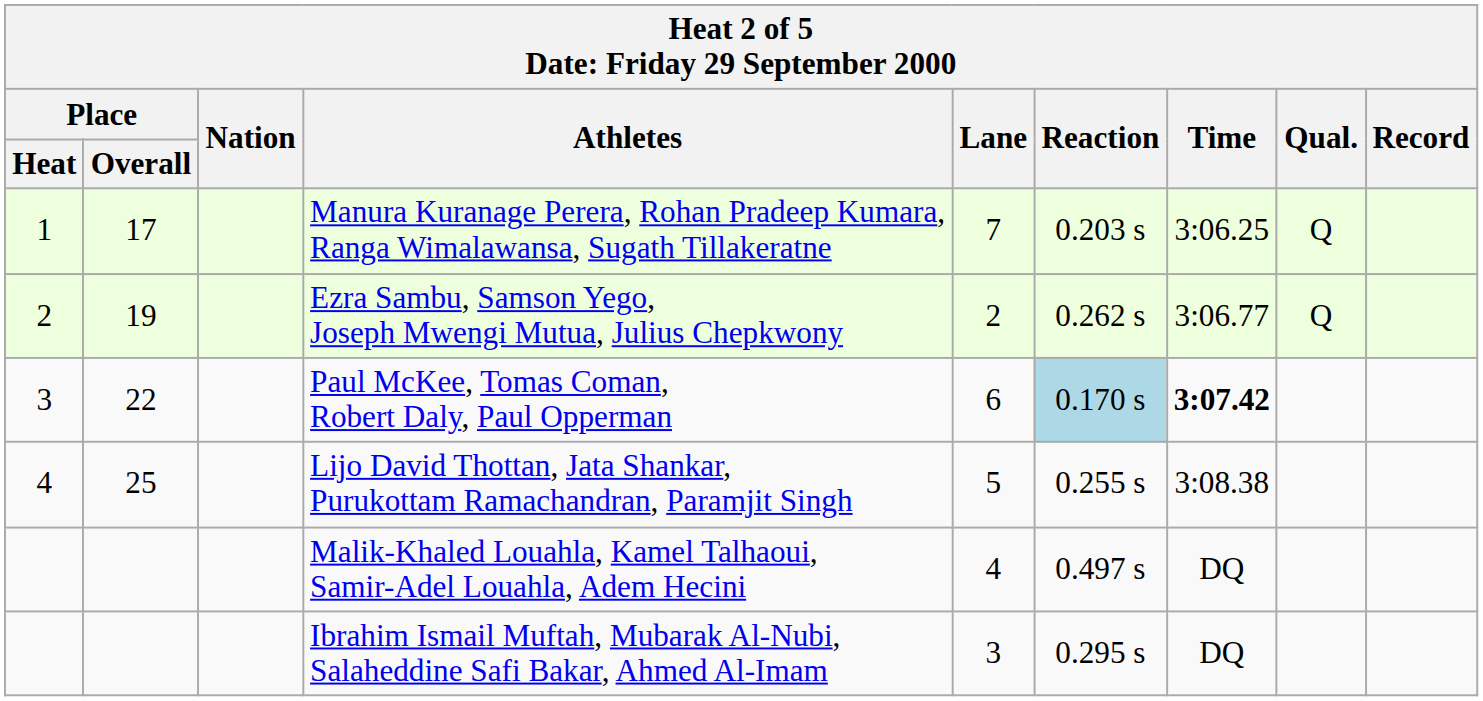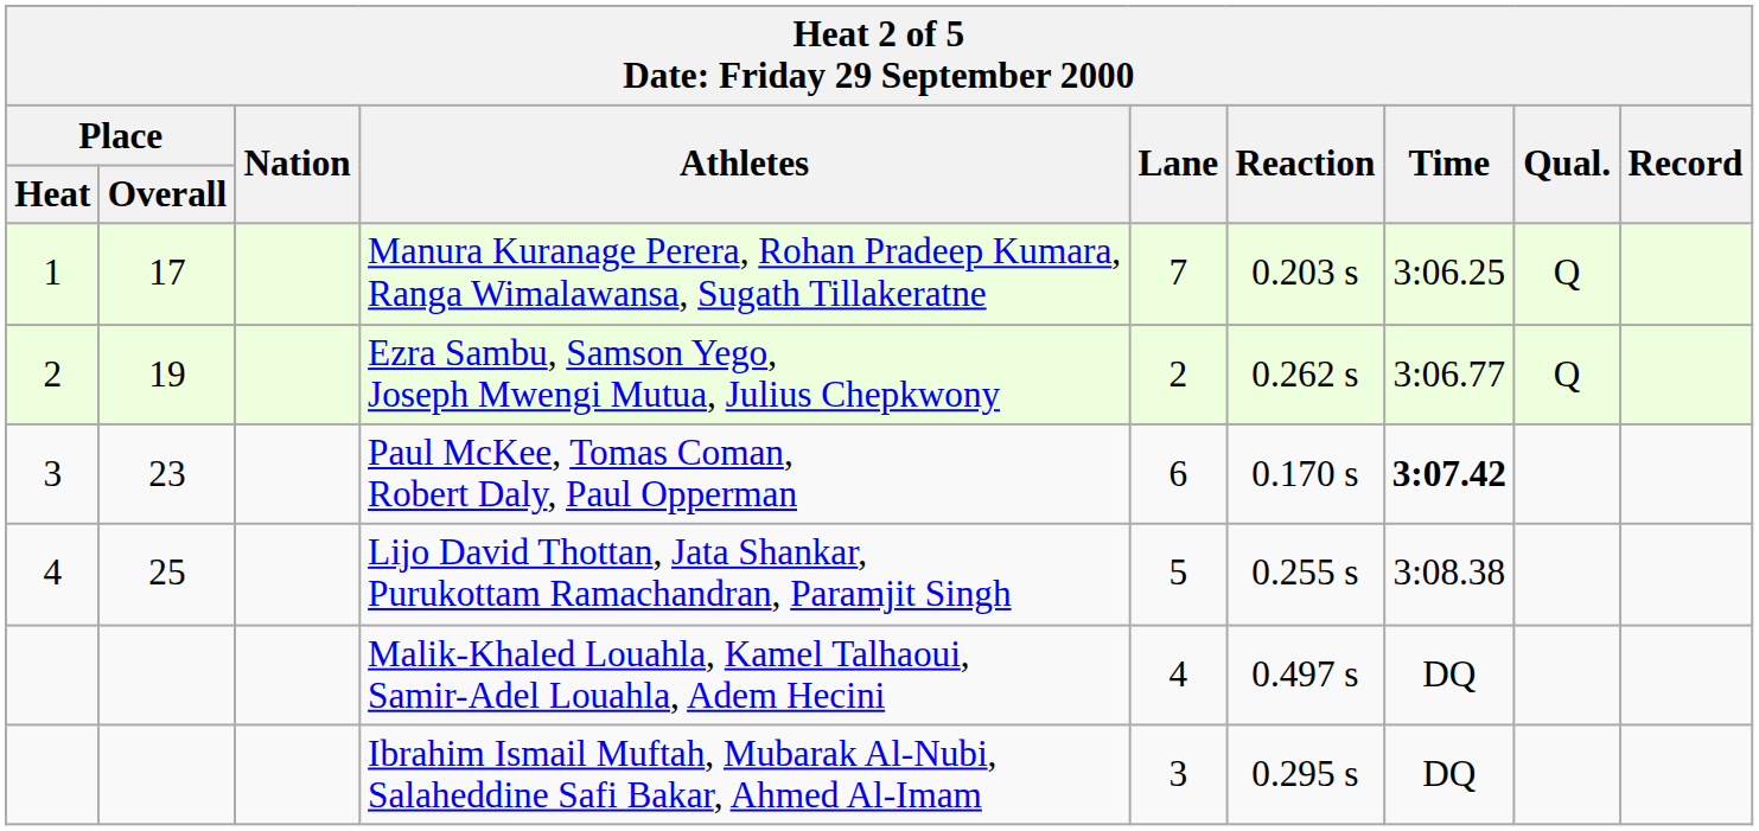 <table class="wikitable sortable">
 <tr>
 <th colspan=9>Heat 2 of 5 <br> Date: Friday 29 September 2000</th>
 </tr>
 <tr>
 <th colspan=2>Place</th>
 <th rowspan=2>Nation</th>
 <th rowspan=2>Athletes</th>
 <th rowspan=2>Lane</th>
 <th rowspan=2>Reaction</th>
 <th rowspan=2>Time</th>
 <th rowspan=2>Qual.</th>
 <th rowspan=2>Record</th>
 </tr>
 <tr>
 <th>Heat</th>
 <th>Overall</th>
 </tr>
 <tr bgcolor = "eeffdd">
 <td align="center">1</td>
 <td align="center">17</td>
 <td align="left"></td>
 <td align="left"><a href='#'>Manura Kuranage Perera</a>, <a href='#'>Rohan Pradeep Kumara</a>, <br> <a href='#'>Ranga Wimalawansa</a>, <a href='#'>Sugath Tillakeratne</a></td>
 <td align="center">7</td>
 <td align="center">0.203 s</td>
 <td align="center">3:06.25</td>
 <td align="center">Q</td>
 <td align="center"></td>
 </tr>
 <tr bgcolor = "eeffdd">
 <td align="center">2</td>
 <td align="center">19</td>
 <td align="left"></td>
 <td align="left"><a href='#'>Ezra Sambu</a>, <a href='#'>Samson Yego</a>, <br> <a href='#'>Joseph Mwengi Mutua</a>, <a href='#'>Julius Chepkwony</a></td>
 <td align="center">2</td>
 <td align="center">0.262 s</td>
 <td align="center">3:06.77</td>
 <td align="center">Q</td>
 <td align="center"></td>
 </tr>
 <tr>
 <td align="center">3</td>
-<td align="center">22</td>
+<td align="center">23</td>
 <td align="left"></td>
 <td align="left"><a href='#'>Paul McKee</a>, <a href='#'>Tomas Coman</a>, <br> <a href='#'>Robert Daly</a>, <a href='#'>Paul Opperman</a></td>
 <td align="center">6</td>
-<td align="center" style="background: lightblue;">0.170 s</td>
+<td align="center">0.170 s</td>
 <td align="center"><strong>3:07.42</strong></td>
 <td align="center"></td>
 <td align="center"></td>
 </tr>
 <tr>
 <td align="center">4</td>
 <td align="center">25</td>
 <td align="left"></td>
 <td align="left"><a href='#'>Lijo David Thottan</a>, <a href='#'>Jata Shankar</a>,<br> <a href='#'>Purukottam Ramachandran</a>, <a href='#'>Paramjit Singh</a></td>
 <td align="center">5</td>
 <td align="center">0.255 s</td>
 <td align="center">3:08.38</td>
 <td align="center"></td>
 <td align="center"></td>
 </tr>
 <tr>
 <td align="center"></td>
 <td align="center"></td>
 <td align="left"></td>
 <td align="left"><a href='#'>Malik-Khaled Louahla</a>, <a href='#'>Kamel Talhaoui</a>,<br> <a href='#'>Samir-Adel Louahla</a>, <a href='#'>Adem Hecini</a></td>
 <td align="center">4</td>
 <td align="center">0.497 s</td>
 <td align="center">DQ</td>
 <td align="center"></td>
 <td align="center"></td>
 </tr>
 <tr>
 <td align="center"></td>
 <td align="center"></td>
 <td align="left"></td>
 <td align="left"><a href='#'>Ibrahim Ismail Muftah</a>, <a href='#'>Mubarak Al-Nubi</a>, <br> <a href='#'>Salaheddine Safi Bakar</a>, <a href='#'>Ahmed Al-Imam</a></td>
 <td align="center">3</td>
 <td align="center">0.295 s</td>
 <td align="center">DQ</td>
 <td align="center"></td>
 <td align="center"></td>
 </tr>
 </table>
